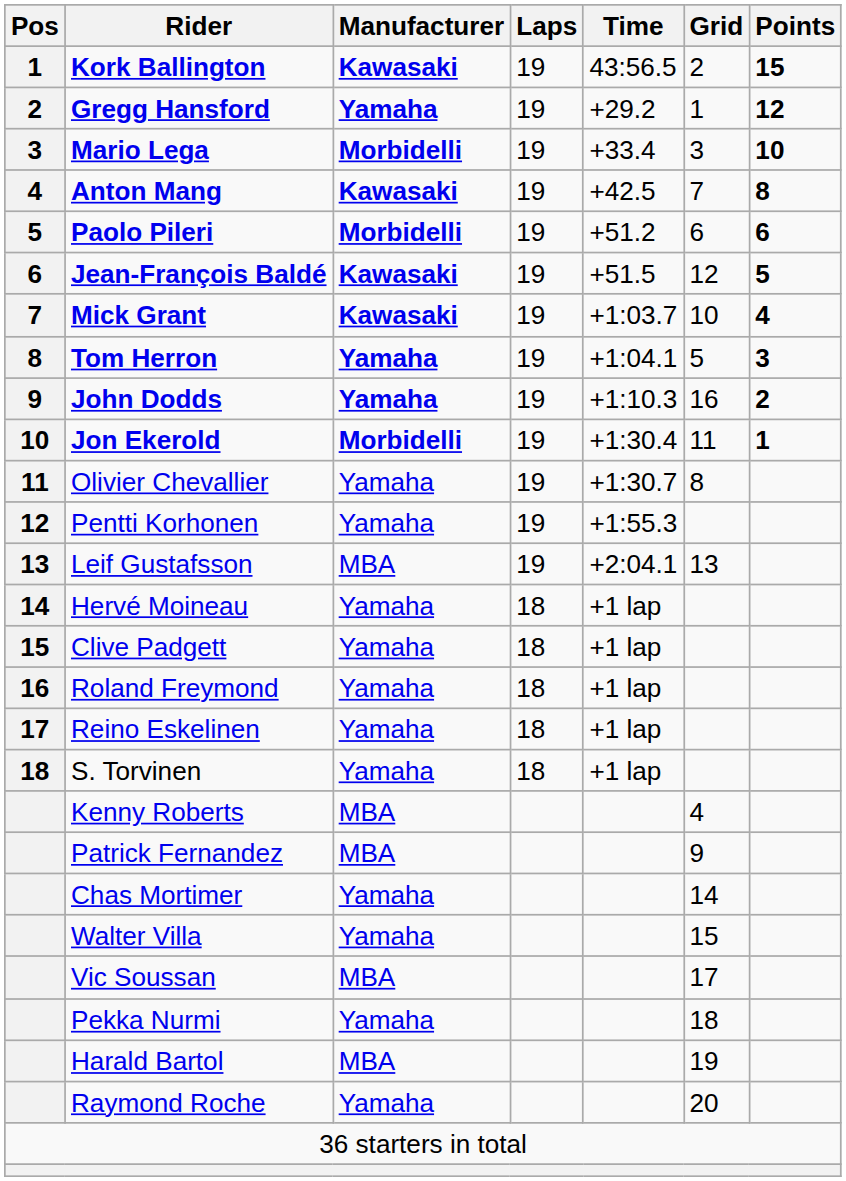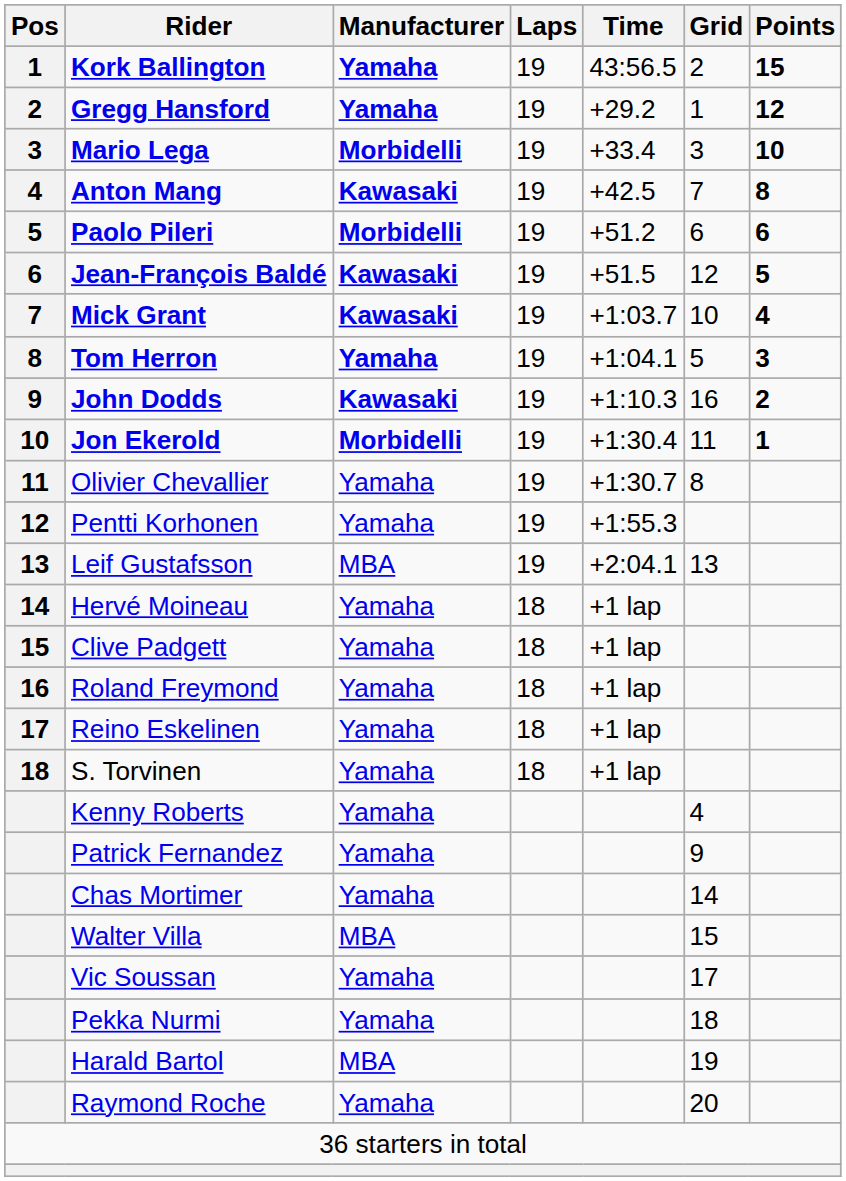 <table class="wikitable" style="font-size: 95%;">
 <tr>
 <th>Pos</th>
 <th>Rider</th>
 <th>Manufacturer</th>
 <th>Laps</th>
 <th>Time</th>
 <th>Grid</th>
 <th>Points</th>
 </tr>
 <tr>
 <th>1</th>
 <td> <strong><a href='#'>Kork Ballington</a></strong></td>
-<td><strong><a href='#'>Kawasaki</a></strong></td>
+<td><strong><a href='#'>Yamaha</a></strong></td>
 <td>19</td>
 <td>43:56.5</td>
 <td>2</td>
 <td><strong>15</strong></td>
 </tr>
 <tr>
 <th>2</th>
 <td> <strong><a href='#'>Gregg Hansford</a></strong></td>
 <td><strong><a href='#'>Yamaha</a></strong></td>
 <td>19</td>
 <td>+29.2</td>
 <td>1</td>
 <td><strong>12</strong></td>
 </tr>
 <tr>
 <th>3</th>
 <td> <strong><a href='#'>Mario Lega</a></strong></td>
 <td><strong><a href='#'>Morbidelli</a></strong></td>
 <td>19</td>
 <td>+33.4</td>
 <td>3</td>
 <td><strong>10</strong></td>
 </tr>
 <tr>
 <th>4</th>
 <td> <strong><a href='#'>Anton Mang</a></strong></td>
 <td><strong><a href='#'>Kawasaki</a></strong></td>
 <td>19</td>
 <td>+42.5</td>
 <td>7</td>
 <td><strong>8</strong></td>
 </tr>
 <tr>
 <th>5</th>
 <td> <strong><a href='#'>Paolo Pileri</a></strong></td>
 <td><strong><a href='#'>Morbidelli</a></strong></td>
 <td>19</td>
 <td>+51.2</td>
 <td>6</td>
 <td><strong>6</strong></td>
 </tr>
 <tr>
 <th>6</th>
 <td> <strong><a href='#'>Jean-François Baldé</a></strong></td>
 <td><strong><a href='#'>Kawasaki</a></strong></td>
 <td>19</td>
 <td>+51.5</td>
 <td>12</td>
 <td><strong>5</strong></td>
 </tr>
 <tr>
 <th>7</th>
 <td> <strong><a href='#'>Mick Grant</a></strong></td>
 <td><strong><a href='#'>Kawasaki</a></strong></td>
 <td>19</td>
 <td>+1:03.7</td>
 <td>10</td>
 <td><strong>4</strong></td>
 </tr>
 <tr>
 <th>8</th>
 <td> <strong><a href='#'>Tom Herron</a></strong></td>
 <td><strong><a href='#'>Yamaha</a></strong></td>
 <td>19</td>
 <td>+1:04.1</td>
 <td>5</td>
 <td><strong>3</strong></td>
 </tr>
 <tr>
 <th>9</th>
 <td> <strong><a href='#'>John Dodds</a></strong></td>
-<td><strong><a href='#'>Yamaha</a></strong></td>
+<td><strong><a href='#'>Kawasaki</a></strong></td>
 <td>19</td>
 <td>+1:10.3</td>
 <td>16</td>
 <td><strong>2</strong></td>
 </tr>
 <tr>
 <th>10</th>
 <td> <strong><a href='#'>Jon Ekerold</a></strong></td>
 <td><strong><a href='#'>Morbidelli</a></strong></td>
 <td>19</td>
 <td>+1:30.4</td>
 <td>11</td>
 <td><strong>1</strong></td>
 </tr>
 <tr>
 <th>11</th>
 <td> <a href='#'>Olivier Chevallier</a></td>
 <td><a href='#'>Yamaha</a></td>
 <td>19</td>
 <td>+1:30.7</td>
 <td>8</td>
 <td></td>
 </tr>
 <tr>
 <th>12</th>
 <td> <a href='#'>Pentti Korhonen</a></td>
 <td><a href='#'>Yamaha</a></td>
 <td>19</td>
 <td>+1:55.3</td>
 <td></td>
 <td></td>
 </tr>
 <tr>
 <th>13</th>
 <td> <a href='#'>Leif Gustafsson</a></td>
 <td><a href='#'>MBA</a></td>
 <td>19</td>
 <td>+2:04.1</td>
 <td>13</td>
 <td></td>
 </tr>
 <tr>
 <th>14</th>
 <td> <a href='#'>Hervé Moineau</a></td>
 <td><a href='#'>Yamaha</a></td>
 <td>18</td>
 <td>+1 lap</td>
 <td></td>
 <td></td>
 </tr>
 <tr>
 <th>15</th>
 <td> <a href='#'>Clive Padgett</a></td>
 <td><a href='#'>Yamaha</a></td>
 <td>18</td>
 <td>+1 lap</td>
 <td></td>
 <td></td>
 </tr>
 <tr>
 <th>16</th>
 <td> <a href='#'>Roland Freymond</a></td>
 <td><a href='#'>Yamaha</a></td>
 <td>18</td>
 <td>+1 lap</td>
 <td></td>
 <td></td>
 </tr>
 <tr>
 <th>17</th>
 <td> <a href='#'>Reino Eskelinen</a></td>
 <td><a href='#'>Yamaha</a></td>
 <td>18</td>
 <td>+1 lap</td>
 <td></td>
 <td></td>
 </tr>
 <tr>
 <th>18</th>
 <td> S. Torvinen</td>
 <td><a href='#'>Yamaha</a></td>
 <td>18</td>
 <td>+1 lap</td>
 <td></td>
 <td></td>
 </tr>
 <tr>
 <th></th>
 <td> <a href='#'>Kenny Roberts</a></td>
-<td><a href='#'>MBA</a></td>
+<td><a href='#'>Yamaha</a></td>
 <td></td>
 <td></td>
 <td>4</td>
 <td></td>
 </tr>
 <tr>
 <th></th>
 <td> <a href='#'>Patrick Fernandez</a></td>
-<td><a href='#'>MBA</a></td>
+<td><a href='#'>Yamaha</a></td>
 <td></td>
 <td></td>
 <td>9</td>
 <td></td>
 </tr>
 <tr>
 <th></th>
 <td> <a href='#'>Chas Mortimer</a></td>
 <td><a href='#'>Yamaha</a></td>
 <td></td>
 <td></td>
 <td>14</td>
 <td></td>
 </tr>
 <tr>
 <th></th>
 <td> <a href='#'>Walter Villa</a></td>
-<td><a href='#'>Yamaha</a></td>
+<td><a href='#'>MBA</a></td>
 <td></td>
 <td></td>
 <td>15</td>
 <td></td>
 </tr>
 <tr>
 <th></th>
 <td> <a href='#'>Vic Soussan</a></td>
-<td><a href='#'>MBA</a></td>
+<td><a href='#'>Yamaha</a></td>
 <td></td>
 <td></td>
 <td>17</td>
 <td></td>
 </tr>
 <tr>
 <th></th>
 <td> <a href='#'>Pekka Nurmi</a></td>
 <td><a href='#'>Yamaha</a></td>
 <td></td>
 <td></td>
 <td>18</td>
 <td></td>
 </tr>
 <tr>
 <th></th>
 <td> <a href='#'>Harald Bartol</a></td>
 <td><a href='#'>MBA</a></td>
 <td></td>
 <td></td>
 <td>19</td>
 <td></td>
 </tr>
 <tr>
 <th></th>
 <td> <a href='#'>Raymond Roche</a></td>
 <td><a href='#'>Yamaha</a></td>
 <td></td>
 <td></td>
 <td>20</td>
 <td></td>
 </tr>
 <tr>
 <td colspan=7 align=center>36 starters in total</td>
 </tr>
 <tr>
 <th colspan=7></th>
 </tr>
 </table>
